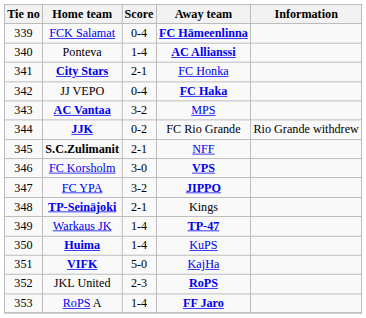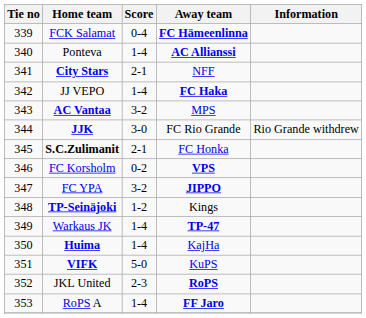 <table class="wikitable" style="text-align:center">
 <tr>
 <th style= width="40px">Tie no</th>
 <th style= width="150px">Home team</th>
 <th style= width="60px">Score</th>
 <th style= width="150px">Away team</th>
 <th style= width="30px">Information</th>
 </tr>
 <tr>
 <td>339</td>
 <td><a href='#'>FCK Salamat</a></td>
 <td>0-4</td>
 <td><strong><a href='#'>FC Hämeenlinna</a></strong></td>
 <td></td>
 </tr>
 <tr>
 <td>340</td>
 <td>Ponteva</td>
 <td>1-4</td>
 <td><strong><a href='#'>AC Allianssi</a></strong></td>
 <td></td>
 </tr>
 <tr>
 <td>341</td>
 <td><strong><a href='#'>City Stars</a></strong></td>
 <td>2-1</td>
-<td><a href='#'>FC Honka</a></td>
+<td><a href='#'>NFF</a></td>
 <td></td>
 </tr>
 <tr>
 <td>342</td>
 <td>JJ VEPO</td>
-<td>0-4</td>
+<td>1-4</td>
 <td><strong><a href='#'>FC Haka</a></strong></td>
 <td></td>
 </tr>
 <tr>
 <td>343</td>
 <td><strong><a href='#'>AC Vantaa</a></strong></td>
 <td>3-2</td>
 <td><a href='#'>MPS</a></td>
 <td></td>
 </tr>
 <tr>
 <td>344</td>
 <td><strong><a href='#'>JJK</a></strong></td>
-<td>0-2</td>
+<td>3-0</td>
 <td>FC Rio Grande</td>
 <td>Rio Grande withdrew</td>
 </tr>
 <tr>
 <td>345</td>
 <td><strong>S.C.Zulimanit</strong></td>
 <td>2-1</td>
-<td><a href='#'>NFF</a></td>
+<td><a href='#'>FC Honka</a></td>
 <td></td>
 </tr>
 <tr>
 <td>346</td>
 <td><a href='#'>FC Korsholm</a></td>
-<td>3-0</td>
+<td>0-2</td>
 <td><strong><a href='#'>VPS</a></strong></td>
 <td></td>
 </tr>
 <tr>
 <td>347</td>
 <td><a href='#'>FC YPA</a></td>
 <td>3-2</td>
 <td><strong><a href='#'>JIPPO</a></strong></td>
 <td></td>
 </tr>
 <tr>
 <td>348</td>
 <td><strong><a href='#'>TP-Seinäjoki</a></strong></td>
-<td>2-1</td>
+<td>1-2</td>
 <td>Kings</td>
 <td></td>
 </tr>
 <tr>
 <td>349</td>
 <td><a href='#'>Warkaus JK</a></td>
 <td>1-4</td>
 <td><strong><a href='#'>TP-47</a></strong></td>
 <td></td>
 </tr>
 <tr>
 <td>350</td>
 <td><strong><a href='#'>Huima</a></strong></td>
 <td>1-4</td>
-<td><a href='#'>KuPS</a></td>
+<td><a href='#'>KajHa</a></td>
 <td></td>
 </tr>
 <tr>
 <td>351</td>
 <td><strong><a href='#'>VIFK</a></strong></td>
 <td>5-0</td>
-<td><a href='#'>KajHa</a></td>
+<td><a href='#'>KuPS</a></td>
 <td></td>
 </tr>
 <tr>
 <td>352</td>
 <td>JKL United</td>
 <td>2-3</td>
 <td><strong><a href='#'>RoPS</a></strong></td>
 <td></td>
 </tr>
 <tr>
 <td>353</td>
 <td><a href='#'>RoPS</a> A</td>
 <td>1-4</td>
 <td><strong><a href='#'>FF Jaro</a></strong></td>
 <td></td>
 </tr>
 <tr>
 </tr>
 </table>
